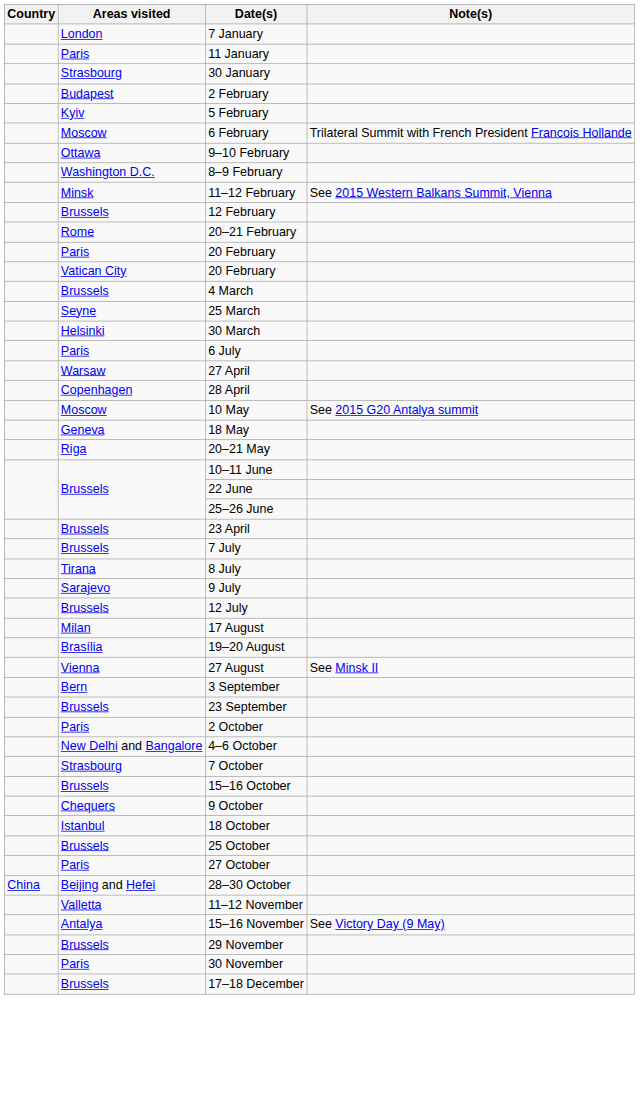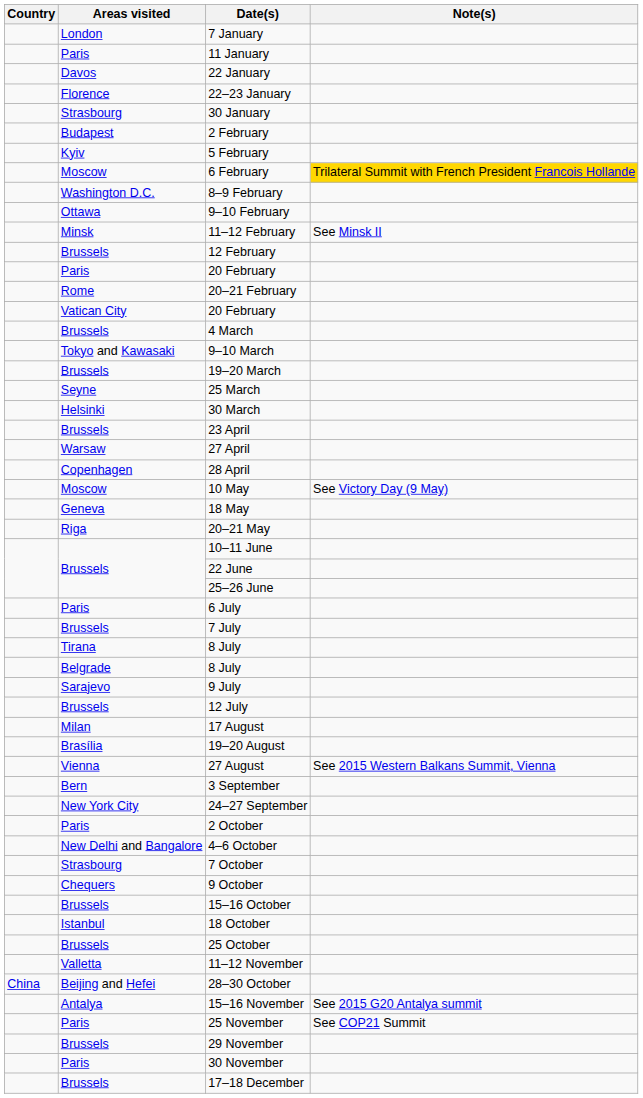 <table class="wikitable">
 <tr>
 <th scope=col>Country</th>
 <th scope=col>Areas visited</th>
 <th scope=col>Date(s)</th>
 <th scope=col>Note(s)</th>
 </tr>
 <tr>
 <td></td>
 <td><a href='#'>London</a></td>
 <td>7 January</td>
 <td></td>
 </tr>
 <tr>
 <td></td>
 <td><a href='#'>Paris</a></td>
 <td>11 January</td>
+<td></td>
+</tr>
+<tr>
+<td></td>
+<td><a href='#'>Davos</a></td>
+<td>22 January</td>
+<td></td>
+</tr>
+<tr>
+<td></td>
+<td><a href='#'>Florence</a></td>
+<td>22–23 January</td>
 <td></td>
 </tr>
 <tr>
 <td></td>
 <td><a href='#'>Strasbourg</a></td>
 <td>30 January</td>
 <td></td>
 </tr>
 <tr>
 <td></td>
 <td><a href='#'>Budapest</a></td>
 <td>2 February</td>
 <td></td>
 </tr>
 <tr>
 <td></td>
 <td><a href='#'>Kyiv</a></td>
 <td>5 February</td>
 <td></td>
 </tr>
 <tr>
 <td></td>
 <td><a href='#'>Moscow</a></td>
 <td>6 February</td>
-<td>Trilateral Summit with French President <a href='#'>Francois Hollande</a></td>
+<td style="background: gold;">Trilateral Summit with French President <a href='#'>Francois Hollande</a></td>
+</tr>
+<tr>
+<td></td>
+<td><a href='#'>Washington D.C.</a></td>
+<td>8–9 February</td>
+<td></td>
 </tr>
 <tr>
 <td></td>
 <td><a href='#'>Ottawa</a></td>
 <td>9–10 February</td>
 <td></td>
 </tr>
 <tr>
 <td></td>
-<td><a href='#'>Washington D.C.</a></td>
-<td>8–9 February</td>
-<td></td>
-</tr>
-<tr>
-<td></td>
 <td><a href='#'>Minsk</a></td>
 <td>11–12 February</td>
-<td>See <a href='#'>2015 Western Balkans Summit, Vienna</a></td>
+<td>See <a href='#'>Minsk II</a></td>
 </tr>
 <tr>
 <td></td>
 <td><a href='#'>Brussels</a></td>
 <td>12 February</td>
 <td></td>
 </tr>
 <tr>
 <td></td>
-<td><a href='#'>Rome</a></td>
-<td>20–21 February</td>
+<td><a href='#'>Paris</a></td>
+<td>20 February</td>
 <td></td>
 </tr>
 <tr>
 <td></td>
-<td><a href='#'>Paris</a></td>
-<td>20 February</td>
+<td><a href='#'>Rome</a></td>
+<td>20–21 February</td>
 <td></td>
 </tr>
 <tr>
 <td></td>
 <td><a href='#'>Vatican City</a></td>
 <td>20 February</td>
 <td></td>
 </tr>
 <tr>
 <td></td>
 <td><a href='#'>Brussels</a></td>
 <td>4 March</td>
 <td></td>
 </tr>
 <tr>
 <td></td>
+<td><a href='#'>Tokyo</a> and <a href='#'>Kawasaki</a></td>
+<td>9–10 March</td>
+<td></td>
+</tr>
+<tr>
+<td></td>
+<td><a href='#'>Brussels</a></td>
+<td>19–20 March</td>
+<td></td>
+</tr>
+<tr>
+<td></td>
 <td><a href='#'>Seyne</a></td>
 <td>25 March</td>
 <td></td>
 </tr>
 <tr>
 <td></td>
 <td><a href='#'>Helsinki</a></td>
 <td>30 March</td>
 <td></td>
 </tr>
 <tr>
 <td></td>
-<td><a href='#'>Paris</a></td>
-<td>6 July</td>
+<td><a href='#'>Brussels</a></td>
+<td>23 April</td>
 <td></td>
 </tr>
 <tr>
 <td></td>
 <td><a href='#'>Warsaw</a></td>
 <td>27 April</td>
 <td></td>
 </tr>
 <tr>
 <td></td>
 <td><a href='#'>Copenhagen</a></td>
 <td>28 April</td>
 <td></td>
 </tr>
 <tr>
 <td></td>
 <td><a href='#'>Moscow</a></td>
 <td>10 May</td>
-<td>See <a href='#'>2015 G20 Antalya summit</a></td>
+<td>See  <a href='#'>Victory Day (9 May)</a></td>
 </tr>
 <tr>
 <td></td>
 <td><a href='#'>Geneva</a></td>
 <td>18 May</td>
 <td></td>
 </tr>
 <tr>
 <td></td>
 <td><a href='#'>Riga</a></td>
 <td>20–21 May</td>
 <td></td>
 </tr>
 <tr>
 <td rowspan="3"></td>
 <td rowspan="3"><a href='#'>Brussels</a></td>
 <td>10–11 June</td>
 <td></td>
 </tr>
 <tr>
 <td>22 June</td>
 <td></td>
 </tr>
 <tr>
 <td>25–26 June</td>
 <td></td>
 </tr>
 <tr>
 <td></td>
-<td><a href='#'>Brussels</a></td>
-<td>23 April</td>
+<td><a href='#'>Paris</a></td>
+<td>6 July</td>
 <td></td>
 </tr>
 <tr>
 <td></td>
 <td><a href='#'>Brussels</a></td>
 <td>7 July</td>
 <td></td>
 </tr>
 <tr>
 <td></td>
 <td><a href='#'>Tirana</a></td>
+<td>8 July</td>
+<td></td>
+</tr>
+<tr>
+<td></td>
+<td><a href='#'>Belgrade</a></td>
 <td>8 July</td>
 <td></td>
 </tr>
 <tr>
 <td></td>
 <td><a href='#'>Sarajevo</a></td>
 <td>9 July</td>
 <td></td>
 </tr>
 <tr>
 <td></td>
 <td><a href='#'>Brussels</a></td>
 <td>12 July</td>
 <td></td>
 </tr>
 <tr>
 <td></td>
 <td><a href='#'>Milan</a></td>
 <td>17 August</td>
 <td></td>
 </tr>
 <tr>
 <td></td>
 <td><a href='#'>Brasília</a></td>
 <td>19–20 August</td>
 <td></td>
 </tr>
 <tr>
 <td></td>
 <td><a href='#'>Vienna</a></td>
 <td>27 August</td>
-<td>See <a href='#'>Minsk II</a></td>
+<td>See <a href='#'>2015 Western Balkans Summit, Vienna</a></td>
 </tr>
 <tr>
 <td></td>
 <td><a href='#'>Bern</a></td>
 <td>3 September</td>
 <td></td>
 </tr>
 <tr>
 <td></td>
-<td><a href='#'>Brussels</a></td>
-<td>23 September</td>
+<td><a href='#'>New York City</a></td>
+<td>24–27 September</td>
 <td></td>
 </tr>
 <tr>
 <td></td>
 <td><a href='#'>Paris</a></td>
 <td>2 October</td>
 <td></td>
 </tr>
 <tr>
 <td></td>
 <td><a href='#'>New Delhi</a> and <a href='#'>Bangalore</a></td>
 <td>4–6 October</td>
 <td></td>
 </tr>
 <tr>
 <td></td>
 <td><a href='#'>Strasbourg</a></td>
 <td>7 October</td>
 <td></td>
 </tr>
 <tr>
 <td></td>
-<td><a href='#'>Brussels</a></td>
-<td>15–16 October</td>
+<td><a href='#'>Chequers</a></td>
+<td>9 October</td>
 <td></td>
 </tr>
 <tr>
 <td></td>
-<td><a href='#'>Chequers</a></td>
-<td>9 October</td>
+<td><a href='#'>Brussels</a></td>
+<td>15–16 October</td>
 <td></td>
 </tr>
 <tr>
 <td></td>
 <td><a href='#'>Istanbul</a></td>
 <td>18 October</td>
 <td></td>
 </tr>
 <tr>
 <td></td>
 <td><a href='#'>Brussels</a></td>
 <td>25 October</td>
 <td></td>
 </tr>
 <tr>
 <td></td>
-<td><a href='#'>Paris</a></td>
-<td>27 October</td>
+<td><a href='#'>Valletta</a></td>
+<td>11–12 November</td>
 <td></td>
 </tr>
 <tr>
 <td> <a href='#'>China</a></td>
 <td><a href='#'>Beijing</a> and <a href='#'>Hefei</a></td>
 <td>28–30 October</td>
 <td></td>
 </tr>
 <tr>
 <td></td>
-<td><a href='#'>Valletta</a></td>
-<td>11–12 November</td>
-<td></td>
+<td><a href='#'>Antalya</a></td>
+<td>15–16 November</td>
+<td>See <a href='#'>2015 G20 Antalya summit</a></td>
 </tr>
 <tr>
 <td></td>
-<td><a href='#'>Antalya</a></td>
-<td>15–16 November</td>
-<td>See  <a href='#'>Victory Day (9 May)</a></td>
+<td><a href='#'>Paris</a></td>
+<td>25 November</td>
+<td>See <a href='#'>COP21</a> Summit</td>
 </tr>
 <tr>
 <td></td>
 <td><a href='#'>Brussels</a></td>
 <td>29 November</td>
 <td></td>
 </tr>
 <tr>
 <td></td>
 <td><a href='#'>Paris</a></td>
 <td>30 November</td>
 <td></td>
 </tr>
 <tr>
 <td></td>
 <td><a href='#'>Brussels</a></td>
 <td>17–18 December</td>
 <td></td>
 </tr>
 </table>
